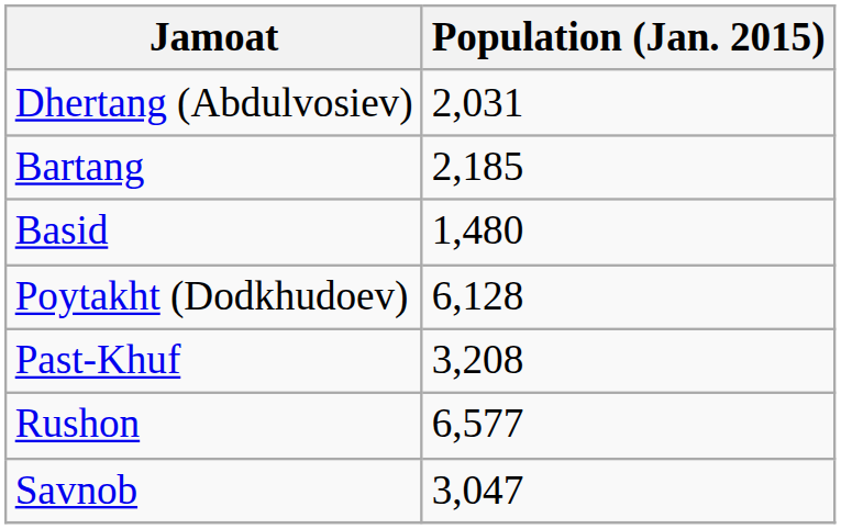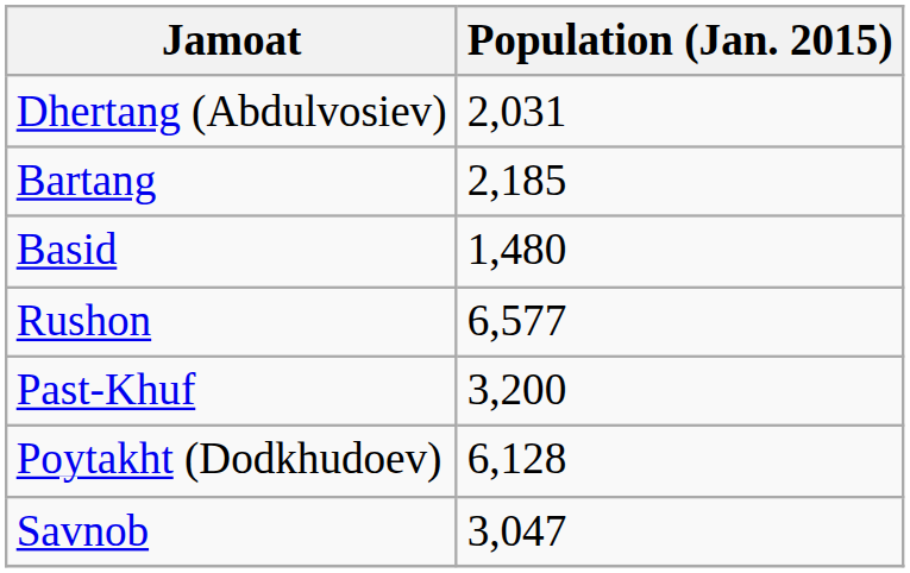 <table class="wikitable sortable">
 <tr>
 <th>Jamoat</th>
 <th>Population (Jan. 2015)</th>
 </tr>
 <tr>
 <td><a href='#'>Dhertang</a> (Abdulvosiev)</td>
 <td>2,031</td>
 </tr>
 <tr>
 <td><a href='#'>Bartang</a></td>
 <td>2,185</td>
 </tr>
 <tr>
 <td><a href='#'>Basid</a></td>
 <td>1,480</td>
 </tr>
 <tr>
-<td><a href='#'>Poytakht</a> (Dodkhudoev)</td>
-<td>6,128</td>
+<td><a href='#'>Rushon</a></td>
+<td>6,577</td>
 </tr>
 <tr>
 <td><a href='#'>Past-Khuf</a></td>
-<td>3,208</td>
+<td>3,200</td>
 </tr>
 <tr>
-<td><a href='#'>Rushon</a></td>
-<td>6,577</td>
+<td><a href='#'>Poytakht</a> (Dodkhudoev)</td>
+<td>6,128</td>
 </tr>
 <tr>
 <td><a href='#'>Savnob</a></td>
 <td>3,047</td>
 </tr>
 <tr>
 </tr>
 </table>
